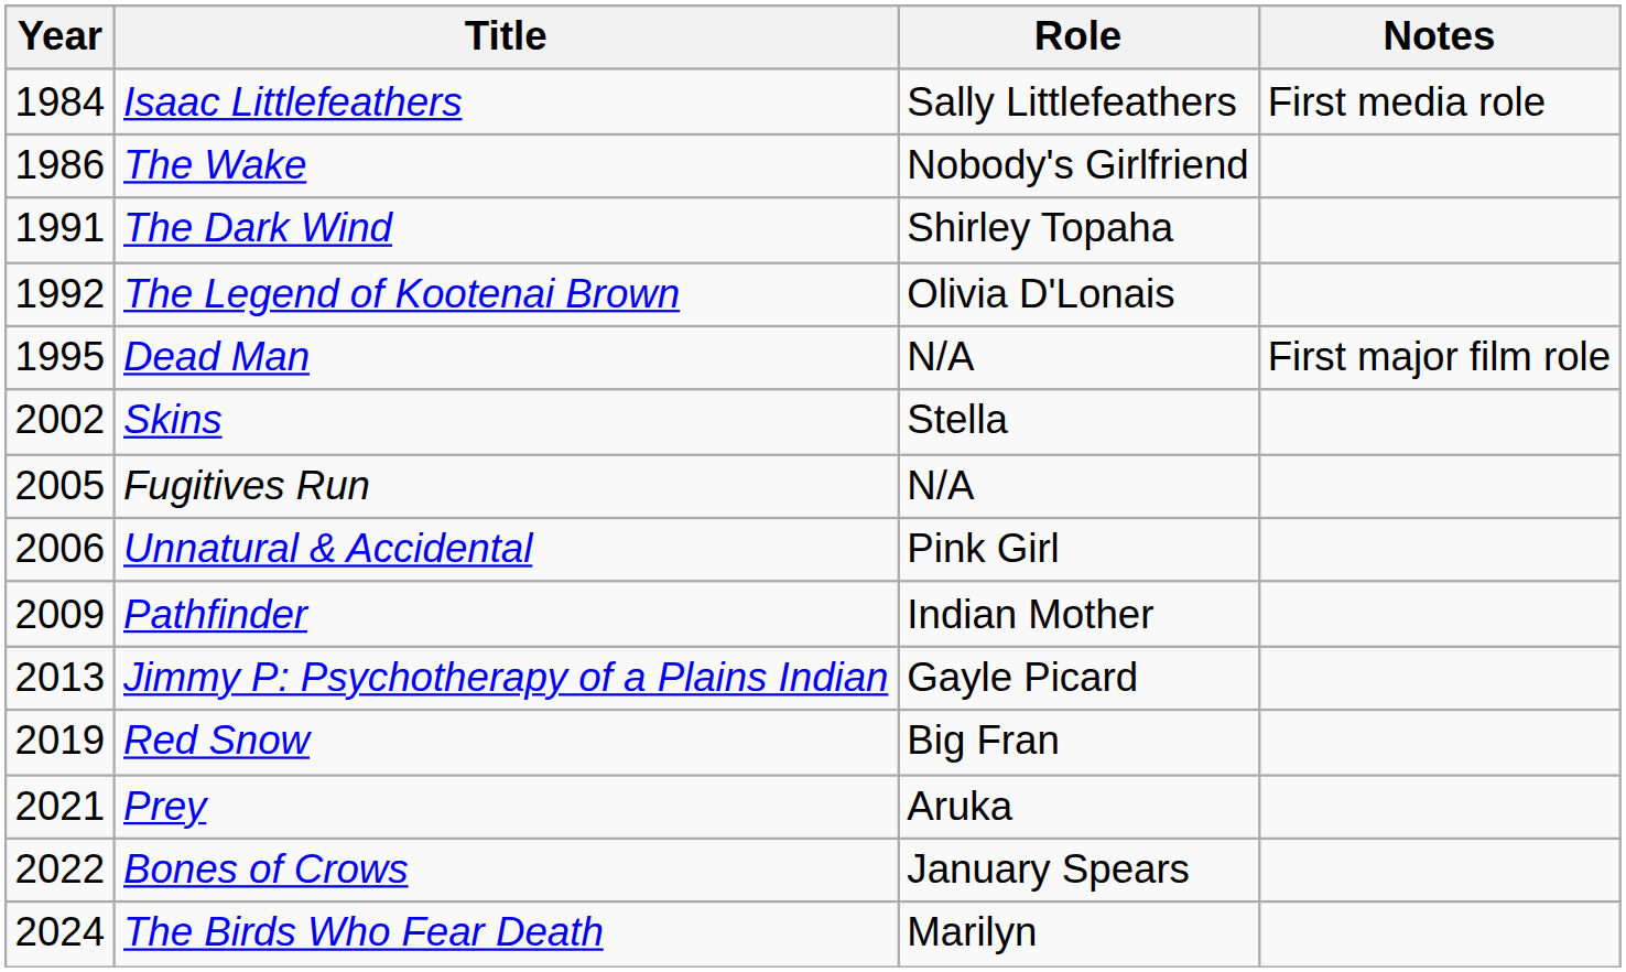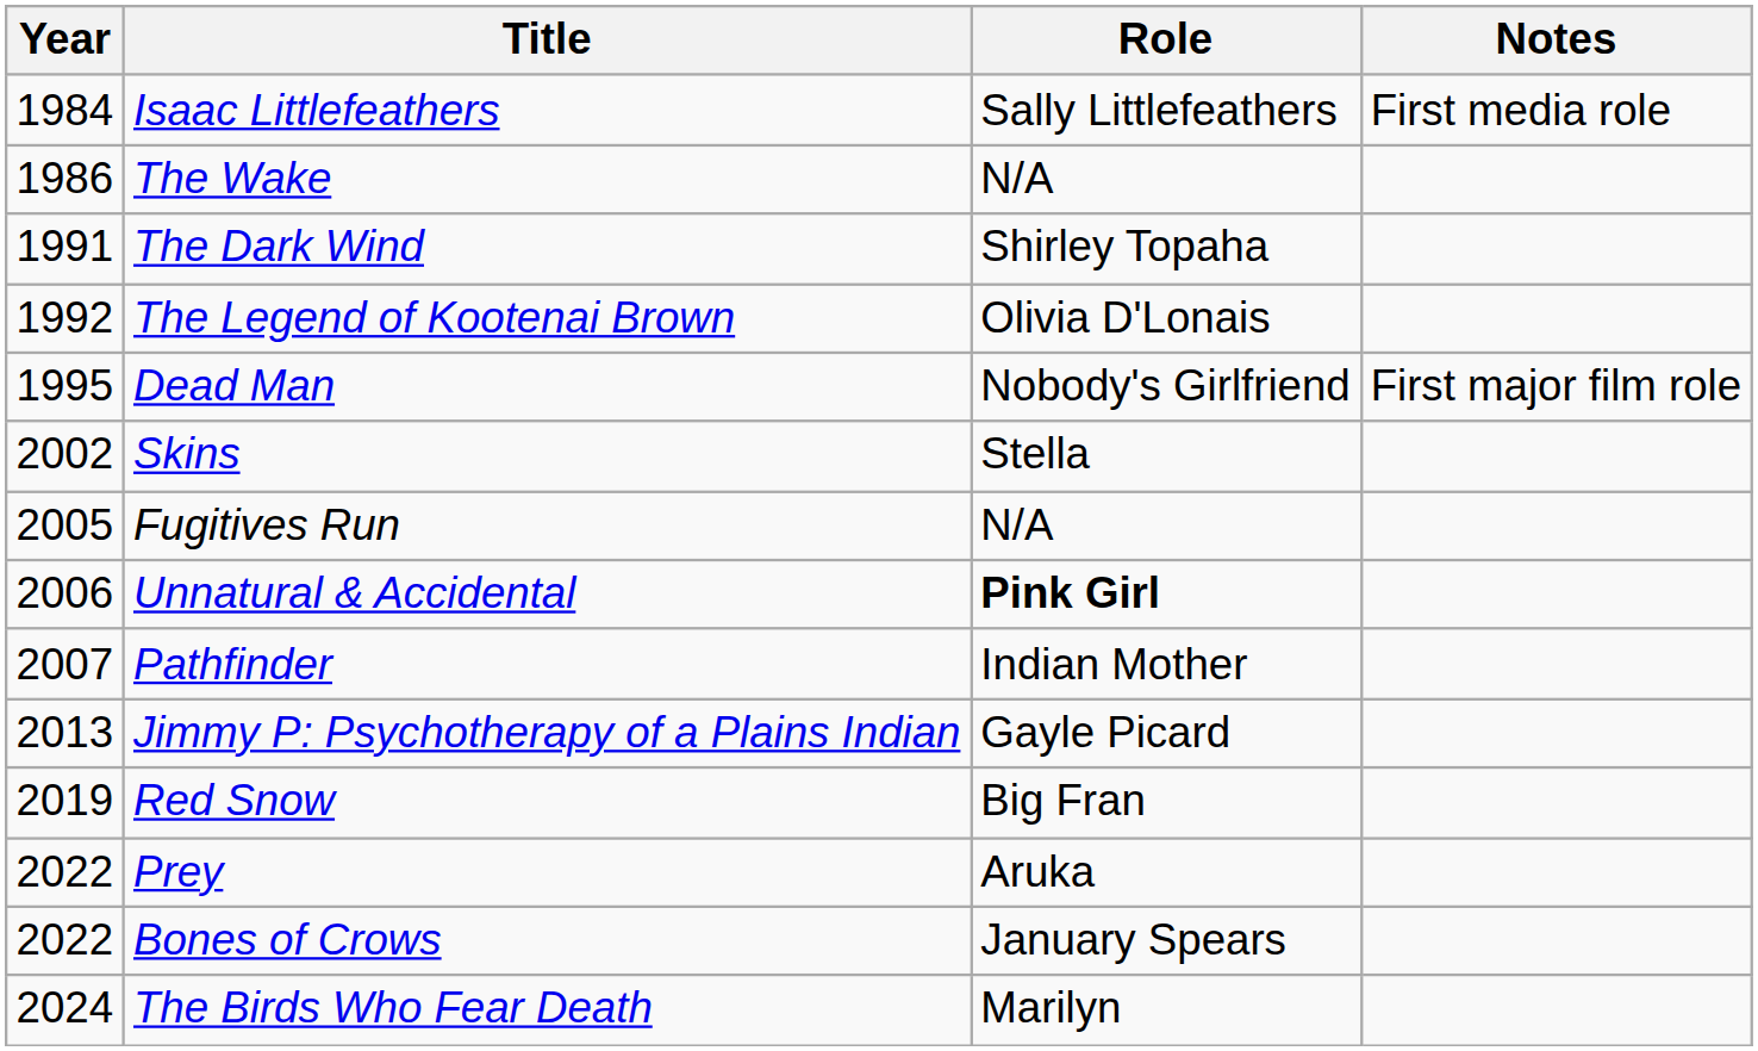 <table class="wikitable sortable">
 <tr>
 <th>Year</th>
 <th>Title</th>
 <th>Role</th>
 <th class="unsortable">Notes</th>
 </tr>
 <tr>
 <td>1984</td>
 <td><em><a href='#'>Isaac Littlefeathers</a></em></td>
 <td>Sally Littlefeathers</td>
 <td>First media role</td>
 </tr>
 <tr>
 <td>1986</td>
 <td data-sort-value="Wake, The"><em><a href='#'>The Wake</a></em></td>
-<td>Nobody's Girlfriend</td>
+<td>N/A</td>
 <td></td>
 </tr>
 <tr>
 <td>1991</td>
 <td data-sort-value="Dark Wind, The"><em><a href='#'>The Dark Wind</a></em></td>
 <td>Shirley Topaha</td>
 <td></td>
 </tr>
 <tr>
 <td>1992</td>
 <td data-sort-value="Legend of Kootenai Brown, The"><em><a href='#'>The Legend of Kootenai Brown</a></em></td>
 <td>Olivia D'Lonais</td>
 <td></td>
 </tr>
 <tr>
 <td>1995</td>
 <td><em><a href='#'>Dead Man</a></em></td>
-<td>N/A</td>
+<td>Nobody's Girlfriend</td>
 <td>First major film role</td>
 </tr>
 <tr>
 <td>2002</td>
 <td><em><a href='#'>Skins</a></em></td>
 <td>Stella</td>
 <td></td>
 </tr>
 <tr>
 <td>2005</td>
 <td><em>Fugitives Run</em></td>
 <td>N/A</td>
 <td></td>
 </tr>
 <tr>
 <td>2006</td>
 <td><em><a href='#'>Unnatural & Accidental</a></em></td>
-<td>Pink Girl</td>
+<td><strong>Pink Girl</strong></td>
 <td></td>
 </tr>
 <tr>
-<td>2009</td>
+<td>2007</td>
 <td><em><a href='#'>Pathfinder</a></em></td>
 <td>Indian Mother</td>
 <td></td>
 </tr>
 <tr>
 <td>2013</td>
 <td><em><a href='#'>Jimmy P: Psychotherapy of a Plains Indian</a></em></td>
 <td>Gayle Picard</td>
 <td></td>
 </tr>
 <tr>
 <td>2019</td>
 <td><em><a href='#'>Red Snow</a></em></td>
 <td>Big Fran</td>
 <td></td>
 </tr>
 <tr>
-<td>2021</td>
+<td>2022</td>
 <td><em><a href='#'>Prey</a></em></td>
 <td>Aruka</td>
 <td></td>
 </tr>
 <tr>
 <td>2022</td>
 <td><em><a href='#'>Bones of Crows</a></em></td>
 <td>January Spears</td>
 <td></td>
 </tr>
 <tr>
 <td>2024</td>
 <td data-sort-value="Birds Who Fear Death, The"><em><a href='#'>The Birds Who Fear Death</a></em></td>
 <td>Marilyn</td>
 </tr>
 </table>
